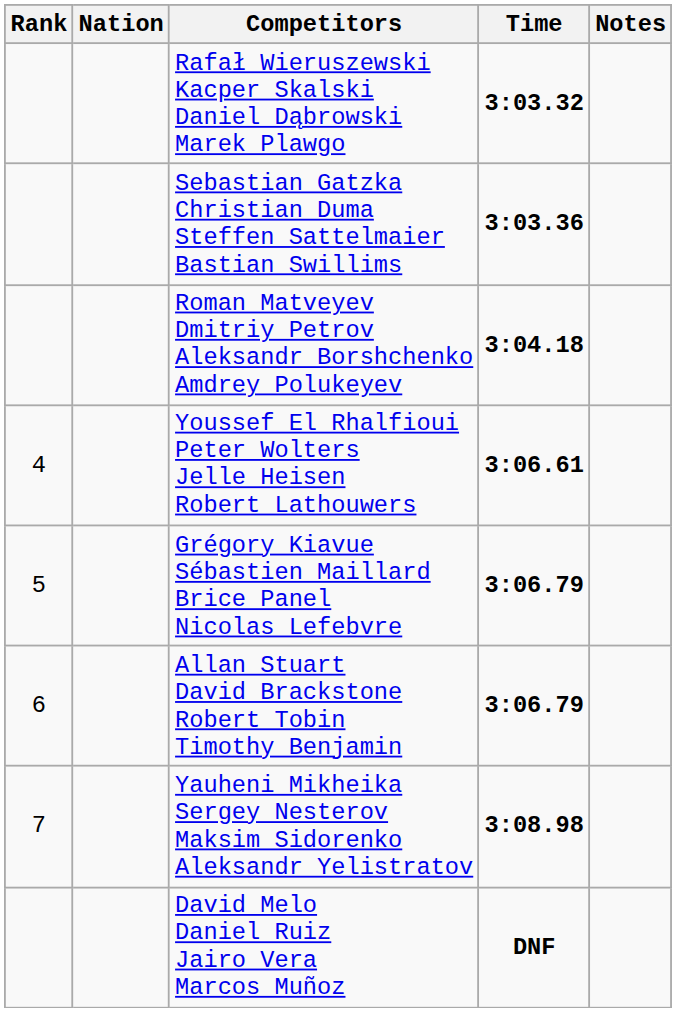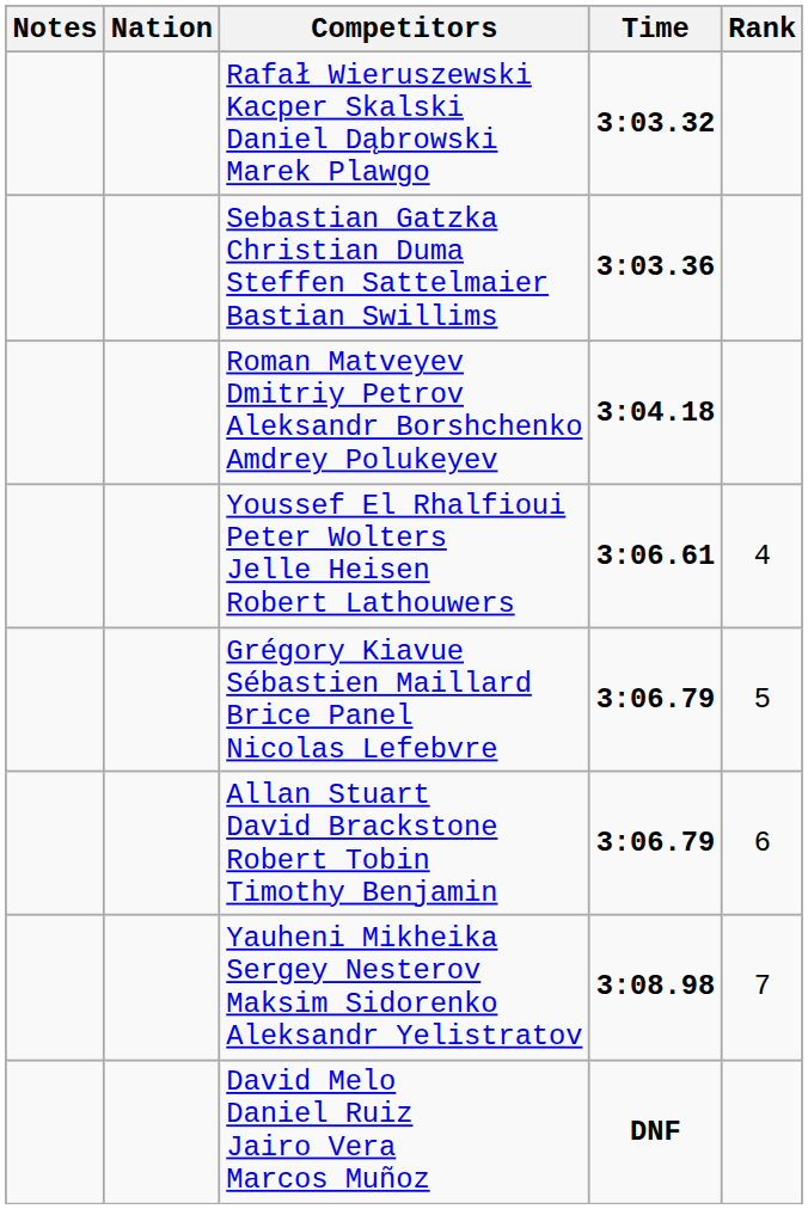 <table class="wikitable sortable" style="text-align:center">
 <tr>
-<th>Rank</th>
+<th>Notes</th>
 <th>Nation</th>
 <th>Competitors</th>
 <th>Time</th>
-<th>Notes</th>
+<th>Rank</th>
 </tr>
 <tr>
 <td></td>
 <td align=left></td>
 <td align=left><a href='#'>Rafał Wieruszewski</a><br><a href='#'>Kacper Skalski</a><br><a href='#'>Daniel Dąbrowski</a><br><a href='#'>Marek Plawgo</a></td>
 <td><strong>3:03.32</strong></td>
 <td></td>
 </tr>
 <tr>
 <td></td>
 <td align=left></td>
 <td align=left><a href='#'>Sebastian Gatzka</a><br><a href='#'>Christian Duma</a><br><a href='#'>Steffen Sattelmaier</a><br><a href='#'>Bastian Swillims</a></td>
 <td><strong>3:03.36</strong></td>
 <td></td>
 </tr>
 <tr>
 <td></td>
 <td align=left></td>
 <td align=left><a href='#'>Roman Matveyev</a><br><a href='#'>Dmitriy Petrov</a><br><a href='#'>Aleksandr Borshchenko</a><br><a href='#'>Amdrey Polukeyev</a></td>
 <td><strong>3:04.18</strong></td>
 <td></td>
 </tr>
 <tr>
-<td>4</td>
+<td></td>
 <td align=left></td>
 <td align=left><a href='#'>Youssef El Rhalfioui</a><br><a href='#'>Peter Wolters</a><br><a href='#'>Jelle Heisen</a><br><a href='#'>Robert Lathouwers</a></td>
 <td><strong>3:06.61</strong></td>
-<td></td>
+<td>4</td>
 </tr>
 <tr>
-<td>5</td>
+<td></td>
 <td align=left></td>
 <td align=left><a href='#'>Grégory Kiavue</a><br><a href='#'>Sébastien Maillard</a><br><a href='#'>Brice Panel</a><br><a href='#'>Nicolas Lefebvre</a></td>
 <td><strong>3:06.79</strong></td>
-<td></td>
+<td>5</td>
 </tr>
 <tr>
-<td>6</td>
+<td></td>
 <td align=left></td>
 <td align=left><a href='#'>Allan Stuart</a><br><a href='#'>David Brackstone</a><br><a href='#'>Robert Tobin</a><br><a href='#'>Timothy Benjamin</a></td>
 <td><strong>3:06.79</strong></td>
-<td></td>
+<td>6</td>
 </tr>
 <tr>
-<td>7</td>
+<td></td>
 <td align=left></td>
 <td align=left><a href='#'>Yauheni Mikheika</a><br><a href='#'>Sergey Nesterov</a><br><a href='#'>Maksim Sidorenko</a><br><a href='#'>Aleksandr Yelistratov</a></td>
 <td><strong>3:08.98</strong></td>
-<td></td>
+<td>7</td>
 </tr>
 <tr>
 <td></td>
 <td align=left></td>
 <td align=left><a href='#'>David Melo</a><br><a href='#'>Daniel Ruiz</a><br><a href='#'>Jairo Vera</a><br><a href='#'>Marcos Muñoz</a></td>
 <td><strong>DNF</strong></td>
 <td></td>
 </tr>
 </table>
